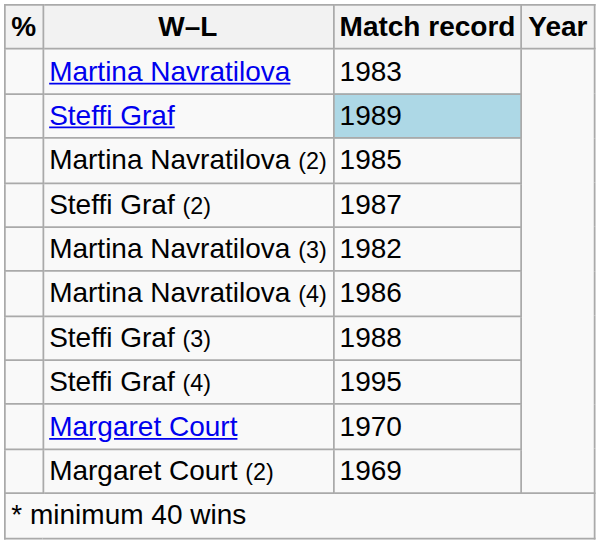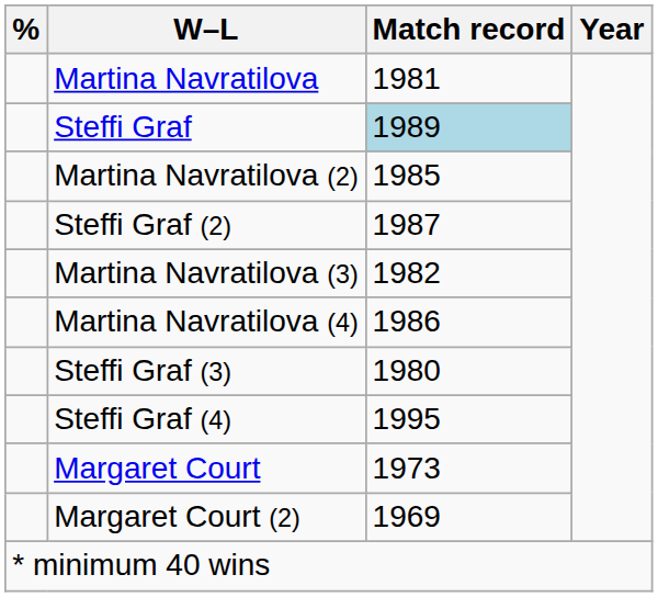 <table class="wikitable">
 <tr>
 <th>%</th>
 <th>W–L</th>
 <th>Match record</th>
 <th>Year</th>
 </tr>
 <tr>
 <td></td>
 <td> <a href='#'>Martina Navratilova</a></td>
-<td>1983</td>
+<td>1981</td>
 </tr>
 <tr>
 <td></td>
 <td> <a href='#'>Steffi Graf</a></td>
 <td style="background: lightblue;">1989</td>
 </tr>
 <tr>
 <td></td>
 <td> Martina Navratilova <small>(2)</small></td>
 <td>1985</td>
 </tr>
 <tr>
 <td></td>
 <td> Steffi Graf <small>(2)</small></td>
 <td>1987</td>
 </tr>
 <tr>
 <td></td>
 <td> Martina Navratilova <small>(3)</small></td>
 <td>1982</td>
 </tr>
 <tr>
 <td></td>
 <td> Martina Navratilova <small>(4)</small></td>
 <td>1986</td>
 </tr>
 <tr>
 <td></td>
 <td> Steffi Graf <small>(3)</small></td>
-<td>1988</td>
+<td>1980</td>
 </tr>
 <tr>
 <td></td>
 <td> Steffi Graf <small>(4)</small></td>
 <td>1995</td>
 </tr>
 <tr>
 <td></td>
 <td> <a href='#'>Margaret Court</a></td>
-<td>1970</td>
+<td>1973</td>
 </tr>
 <tr>
 <td></td>
 <td> Margaret Court <small>(2)</small></td>
 <td>1969</td>
 </tr>
 <tr>
 <td colspan="4">* minimum 40 wins</td>
 </tr>
 </table>
